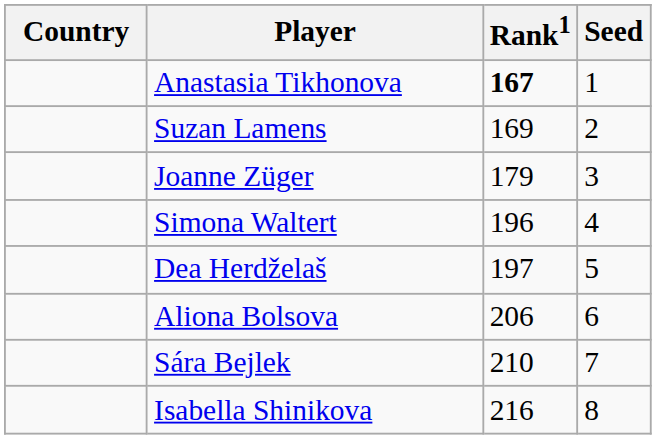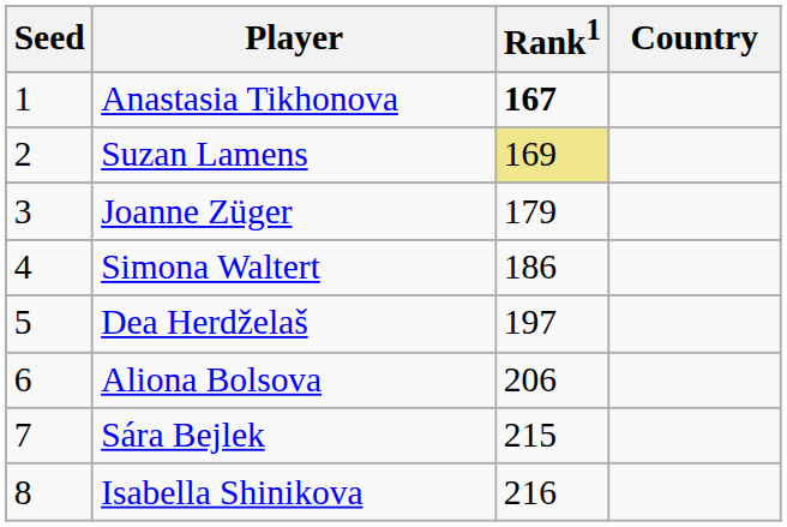 <table class="sortable wikitable">
 <tr>
-<th width="70">Country</th>
+<th>Seed</th>
 <th width="175">Player</th>
 <th>Rank<sup>1</sup></th>
-<th>Seed</th>
+<th width="70">Country</th>
 </tr>
 <tr>
-<td></td>
+<td>1</td>
 <td><a href='#'>Anastasia Tikhonova</a></td>
 <td><strong>167</strong></td>
-<td>1</td>
+<td></td>
 </tr>
 <tr>
+<td>2</td>
+<td><a href='#'>Suzan Lamens</a></td>
+<td style="background: khaki;">169</td>
 <td></td>
-<td><a href='#'>Suzan Lamens</a></td>
-<td>169</td>
-<td>2</td>
 </tr>
 <tr>
-<td></td>
+<td>3</td>
 <td><a href='#'>Joanne Züger</a></td>
 <td>179</td>
-<td>3</td>
+<td></td>
 </tr>
 <tr>
+<td>4</td>
+<td><a href='#'>Simona Waltert</a></td>
+<td>186</td>
 <td></td>
-<td><a href='#'>Simona Waltert</a></td>
-<td>196</td>
-<td>4</td>
 </tr>
 <tr>
-<td></td>
+<td>5</td>
 <td><a href='#'>Dea Herdželaš</a></td>
 <td>197</td>
-<td>5</td>
+<td></td>
 </tr>
 <tr>
-<td></td>
+<td>6</td>
 <td><a href='#'>Aliona Bolsova</a></td>
 <td>206</td>
-<td>6</td>
+<td></td>
 </tr>
 <tr>
+<td>7</td>
+<td><a href='#'>Sára Bejlek</a></td>
+<td>215</td>
 <td></td>
-<td><a href='#'>Sára Bejlek</a></td>
-<td>210</td>
-<td>7</td>
 </tr>
 <tr>
-<td></td>
+<td>8</td>
 <td><a href='#'>Isabella Shinikova</a></td>
 <td>216</td>
-<td>8</td>
+<td></td>
 </tr>
 </table>
